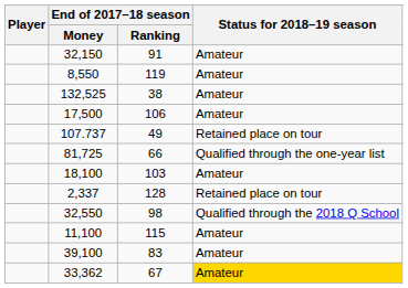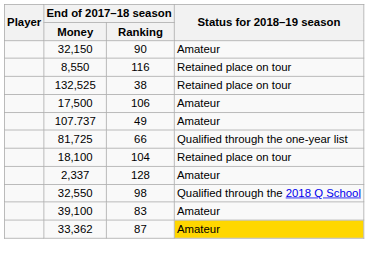 <table class="wikitable sortable" style="text-align:center; font-size:90%">
 <tr>
 <th rowspan=2>Player</th>
 <th colspan=2>End of 2017–18 season</th>
 <th rowspan=2>Status for 2018–19 season</th>
 </tr>
 <tr>
 <th>Money</th>
 <th>Ranking</th>
 </tr>
 <tr>
 <td align=left></td>
 <td>32,150</td>
-<td>91</td>
+<td>90</td>
 <td align=left>Amateur</td>
 </tr>
 <tr>
 <td align=left></td>
 <td>8,550</td>
-<td>119</td>
-<td align=left>Amateur</td>
+<td>116</td>
+<td align=left>Retained place on tour</td>
 </tr>
 <tr>
 <td align=left></td>
 <td>132,525</td>
 <td>38</td>
-<td align=left>Amateur</td>
+<td align=left>Retained place on tour</td>
 </tr>
 <tr>
 <td align=left></td>
 <td>17,500</td>
 <td>106</td>
 <td align=left>Amateur</td>
 </tr>
 <tr>
 <td align=left></td>
 <td>107.737</td>
 <td>49</td>
-<td align=left>Retained place on tour</td>
+<td align=left>Amateur</td>
 </tr>
 <tr>
 <td align=left></td>
 <td>81,725</td>
 <td>66</td>
 <td align=left>Qualified through the one-year list</td>
 </tr>
 <tr>
 <td align=left></td>
 <td>18,100</td>
-<td>103</td>
-<td align=left>Amateur</td>
+<td>104</td>
+<td align=left>Retained place on tour</td>
 </tr>
 <tr>
 <td align=left></td>
 <td>2,337</td>
 <td>128</td>
-<td align=left>Retained place on tour</td>
+<td align=left>Amateur</td>
 </tr>
 <tr>
 <td align=left></td>
 <td>32,550</td>
 <td>98</td>
 <td align=left>Qualified through the <a href='#'>2018 Q School</a></td>
-</tr>
-<tr>
-<td align=left></td>
-<td>11,100</td>
-<td>115</td>
-<td align=left>Amateur</td>
 </tr>
 <tr>
 <td align=left></td>
 <td>39,100</td>
 <td>83</td>
 <td align=left>Amateur</td>
 </tr>
 <tr>
 <td align=left></td>
 <td>33,362</td>
-<td>67</td>
+<td>87</td>
 <td align=left style="background: gold;">Amateur</td>
 </tr>
 </table>
